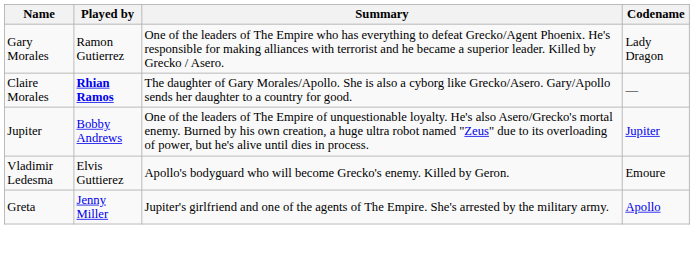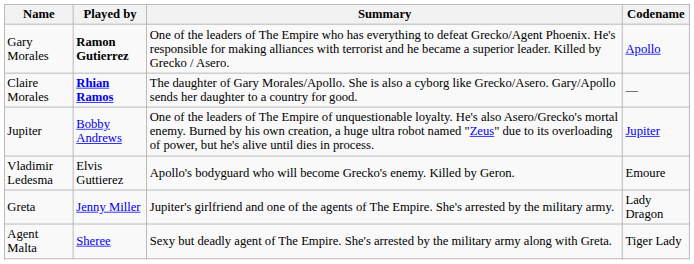 <table class="wikitable">
 <tr>
 <th>Name</th>
 <th>Played by</th>
 <th>Summary</th>
 <th>Codename</th>
 </tr>
 <tr>
 <td>Gary Morales</td>
-<td>Ramon Gutierrez</td>
+<td><strong>Ramon Gutierrez</strong></td>
 <td>One of the leaders of The Empire who has everything to defeat Grecko/Agent Phoenix. He's responsible for making alliances with terrorist and he became a superior leader. Killed by Grecko / Asero.</td>
-<td>Lady Dragon</td>
+<td><a href='#'>Apollo</a></td>
 </tr>
 <tr>
 <td>Claire Morales</td>
 <td><strong><a href='#'>Rhian Ramos</a></strong></td>
 <td>The daughter of Gary Morales/Apollo. She is also a cyborg like Grecko/Asero. Gary/Apollo sends her daughter to a country for good.</td>
 <td>—</td>
 </tr>
 <tr>
 <td>Jupiter</td>
 <td><a href='#'>Bobby Andrews</a></td>
 <td>One of the leaders of The Empire of unquestionable loyalty. He's also Asero/Grecko's mortal enemy. Burned by his own creation, a huge ultra robot named "<a href='#'>Zeus</a>" due to its overloading of power, but he's alive until dies in process.</td>
 <td><a href='#'>Jupiter</a></td>
 </tr>
 <tr>
 <td>Vladimir Ledesma</td>
 <td>Elvis Guttierez</td>
 <td>Apollo's bodyguard who will become Grecko's enemy. Killed by Geron.</td>
 <td>Emoure</td>
 </tr>
 <tr>
 <td>Greta</td>
 <td><a href='#'>Jenny Miller</a></td>
 <td>Jupiter's girlfriend and one of the agents of The Empire. She's arrested by the military army.</td>
-<td><a href='#'>Apollo</a></td>
+<td>Lady Dragon</td>
+</tr>
+<tr>
+<td>Agent Malta</td>
+<td><a href='#'>Sheree</a></td>
+<td>Sexy but deadly agent of The Empire. She's arrested by the military army along with Greta.</td>
+<td>Tiger Lady</td>
 </tr>
 </table>
